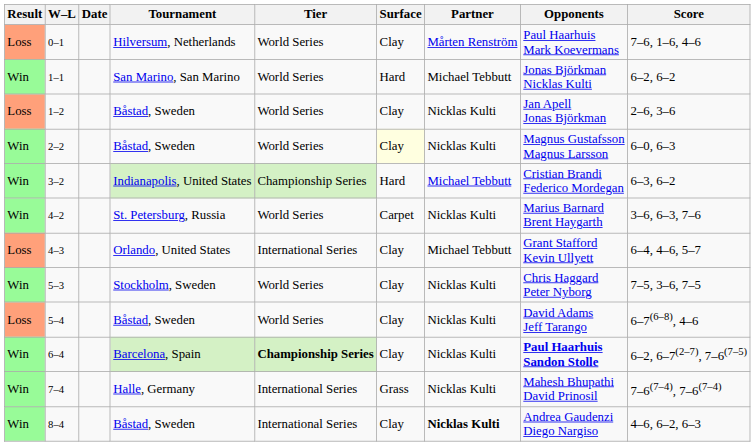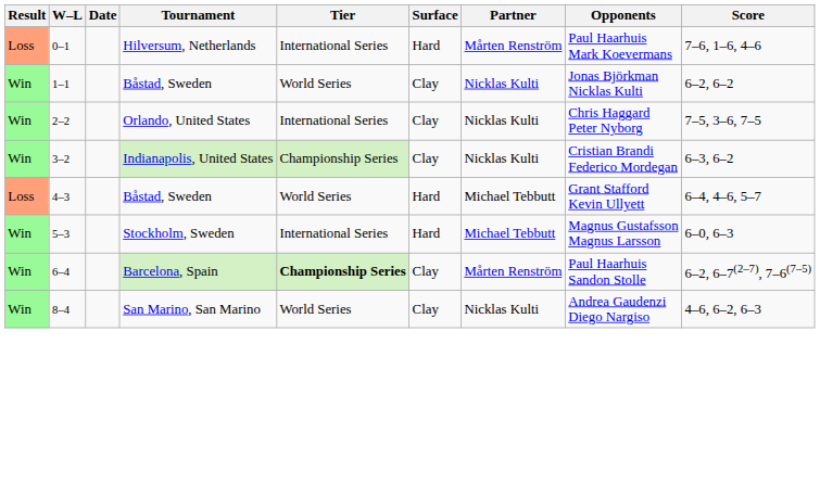 <table class="sortable wikitable">
 <tr>
 <th>Result</th>
 <th class="unsortable">W–L</th>
 <th>Date</th>
 <th>Tournament</th>
 <th>Tier</th>
 <th>Surface</th>
 <th>Partner</th>
 <th>Opponents</th>
 <th class="unsortable">Score</th>
 </tr>
 <tr>
 <td style="background:#ffa07a;">Loss</td>
 <td><small>0–1</small></td>
 <td><a href='#'></a></td>
 <td><a href='#'>Hilversum</a>, Netherlands</td>
-<td>World Series</td>
-<td>Clay</td>
+<td>International Series</td>
+<td>Hard</td>
 <td> <a href='#'>Mårten Renström</a></td>
 <td> <a href='#'>Paul Haarhuis</a> <br>  <a href='#'>Mark Koevermans</a></td>
 <td>7–6, 1–6, 4–6</td>
 </tr>
 <tr>
 <td style="background:#98fb98;">Win</td>
 <td><small>1–1</small></td>
 <td><a href='#'></a></td>
-<td><a href='#'>San Marino</a>, San Marino</td>
-<td>World Series</td>
-<td>Hard</td>
-<td> Michael Tebbutt</td>
-<td> <a href='#'>Jonas Björkman</a> <br>  <a href='#'>Nicklas Kulti</a></td>
-<td>6–2, 6–2</td>
-</tr>
-<tr>
-<td style="background:#ffa07a;">Loss</td>
-<td><small>1–2</small></td>
-<td><a href='#'></a></td>
 <td><a href='#'>Båstad</a>, Sweden</td>
 <td>World Series</td>
 <td>Clay</td>
-<td> Nicklas Kulti</td>
-<td> <a href='#'>Jan Apell</a> <br>  <a href='#'>Jonas Björkman</a></td>
-<td>2–6, 3–6</td>
+<td> <a href='#'>Nicklas Kulti</a></td>
+<td> <a href='#'>Jonas Björkman</a> <br>  <a href='#'>Nicklas Kulti</a></td>
+<td>6–2, 6–2</td>
 </tr>
 <tr>
 <td style="background:#98fb98;">Win</td>
 <td><small>2–2</small></td>
 <td><a href='#'></a></td>
-<td><a href='#'>Båstad</a>, Sweden</td>
-<td>World Series</td>
-<td style="background: lightyellow;">Clay</td>
+<td><a href='#'>Orlando</a>, United States</td>
+<td>International Series</td>
+<td>Clay</td>
 <td> Nicklas Kulti</td>
-<td> <a href='#'>Magnus Gustafsson</a> <br>  <a href='#'>Magnus Larsson</a></td>
-<td>6–0, 6–3</td>
+<td> <a href='#'>Chris Haggard</a> <br>  <a href='#'>Peter Nyborg</a></td>
+<td>7–5, 3–6, 7–5</td>
 </tr>
 <tr>
 <td style="background:#98fb98;">Win</td>
 <td><small>3–2</small></td>
 <td><a href='#'></a></td>
 <td style="background:#d4f1c5;"><a href='#'>Indianapolis</a>, United States</td>
 <td style="background:#d4f1c5;">Championship Series</td>
-<td>Hard</td>
-<td> <a href='#'>Michael Tebbutt</a></td>
+<td>Clay</td>
+<td> Nicklas Kulti</td>
 <td> <a href='#'>Cristian Brandi</a> <br>  <a href='#'>Federico Mordegan</a></td>
 <td>6–3, 6–2</td>
-</tr>
-<tr>
-<td style="background:#98fb98;">Win</td>
-<td><small>4–2</small></td>
-<td><a href='#'></a></td>
-<td><a href='#'>St. Petersburg</a>, Russia</td>
-<td>World Series</td>
-<td>Carpet</td>
-<td> Nicklas Kulti</td>
-<td> <a href='#'>Marius Barnard</a> <br>  <a href='#'>Brent Haygarth</a></td>
-<td>3–6, 6–3, 7–6</td>
 </tr>
 <tr>
 <td style="background:#ffa07a;">Loss</td>
 <td><small>4–3</small></td>
 <td><a href='#'></a></td>
-<td><a href='#'>Orlando</a>, United States</td>
-<td>International Series</td>
-<td>Clay</td>
+<td><a href='#'>Båstad</a>, Sweden</td>
+<td>World Series</td>
+<td>Hard</td>
 <td> Michael Tebbutt</td>
 <td> <a href='#'>Grant Stafford</a> <br>  <a href='#'>Kevin Ullyett</a></td>
 <td>6–4, 4–6, 5–7</td>
 </tr>
 <tr>
 <td style="background:#98fb98;">Win</td>
 <td><small>5–3</small></td>
 <td><a href='#'></a></td>
 <td><a href='#'>Stockholm</a>, Sweden</td>
-<td>World Series</td>
-<td>Clay</td>
-<td> Nicklas Kulti</td>
-<td> <a href='#'>Chris Haggard</a> <br>  <a href='#'>Peter Nyborg</a></td>
-<td>7–5, 3–6, 7–5</td>
-</tr>
-<tr>
-<td style="background:#ffa07a;">Loss</td>
-<td><small>5–4</small></td>
-<td><a href='#'></a></td>
-<td><a href='#'>Båstad</a>, Sweden</td>
-<td>World Series</td>
-<td>Clay</td>
-<td> Nicklas Kulti</td>
-<td> <a href='#'>David Adams</a> <br>  <a href='#'>Jeff Tarango</a></td>
-<td>6–7<sup>(6–8)</sup>, 4–6</td>
+<td>International Series</td>
+<td>Hard</td>
+<td> <a href='#'>Michael Tebbutt</a></td>
+<td> <a href='#'>Magnus Gustafsson</a> <br>  <a href='#'>Magnus Larsson</a></td>
+<td>6–0, 6–3</td>
 </tr>
 <tr>
 <td style="background:#98fb98;">Win</td>
 <td><small>6–4</small></td>
 <td><a href='#'></a></td>
 <td style="background:#d4f1c5;"><a href='#'>Barcelona</a>, Spain</td>
 <td style="background:#d4f1c5;"><strong>Championship Series</strong></td>
 <td>Clay</td>
-<td> Nicklas Kulti</td>
-<td><strong> <a href='#'>Paul Haarhuis</a> <br>  <a href='#'>Sandon Stolle</a></strong></td>
+<td> <a href='#'>Mårten Renström</a></td>
+<td> <a href='#'>Paul Haarhuis</a> <br>  <a href='#'>Sandon Stolle</a></td>
 <td>6–2, 6–7<sup>(2–7)</sup>, 7–6<sup>(7–5)</sup></td>
-</tr>
-<tr>
-<td style="background:#98fb98;">Win</td>
-<td><small>7–4</small></td>
-<td><a href='#'></a></td>
-<td><a href='#'>Halle</a>, Germany</td>
-<td>International Series</td>
-<td>Grass</td>
-<td> Nicklas Kulti</td>
-<td> <a href='#'>Mahesh Bhupathi</a> <br>  <a href='#'>David Prinosil</a></td>
-<td>7–6<sup>(7–4)</sup>, 7–6<sup>(7–4)</sup></td>
 </tr>
 <tr>
 <td style="background:#98fb98;">Win</td>
 <td><small>8–4</small></td>
 <td><a href='#'></a></td>
-<td><a href='#'>Båstad</a>, Sweden</td>
-<td>International Series</td>
+<td><a href='#'>San Marino</a>, San Marino</td>
+<td>World Series</td>
 <td>Clay</td>
-<td><strong> Nicklas Kulti</strong></td>
+<td> Nicklas Kulti</td>
 <td> <a href='#'>Andrea Gaudenzi</a> <br>  <a href='#'>Diego Nargiso</a></td>
 <td>4–6, 6–2, 6–3</td>
 </tr>
 </table>
